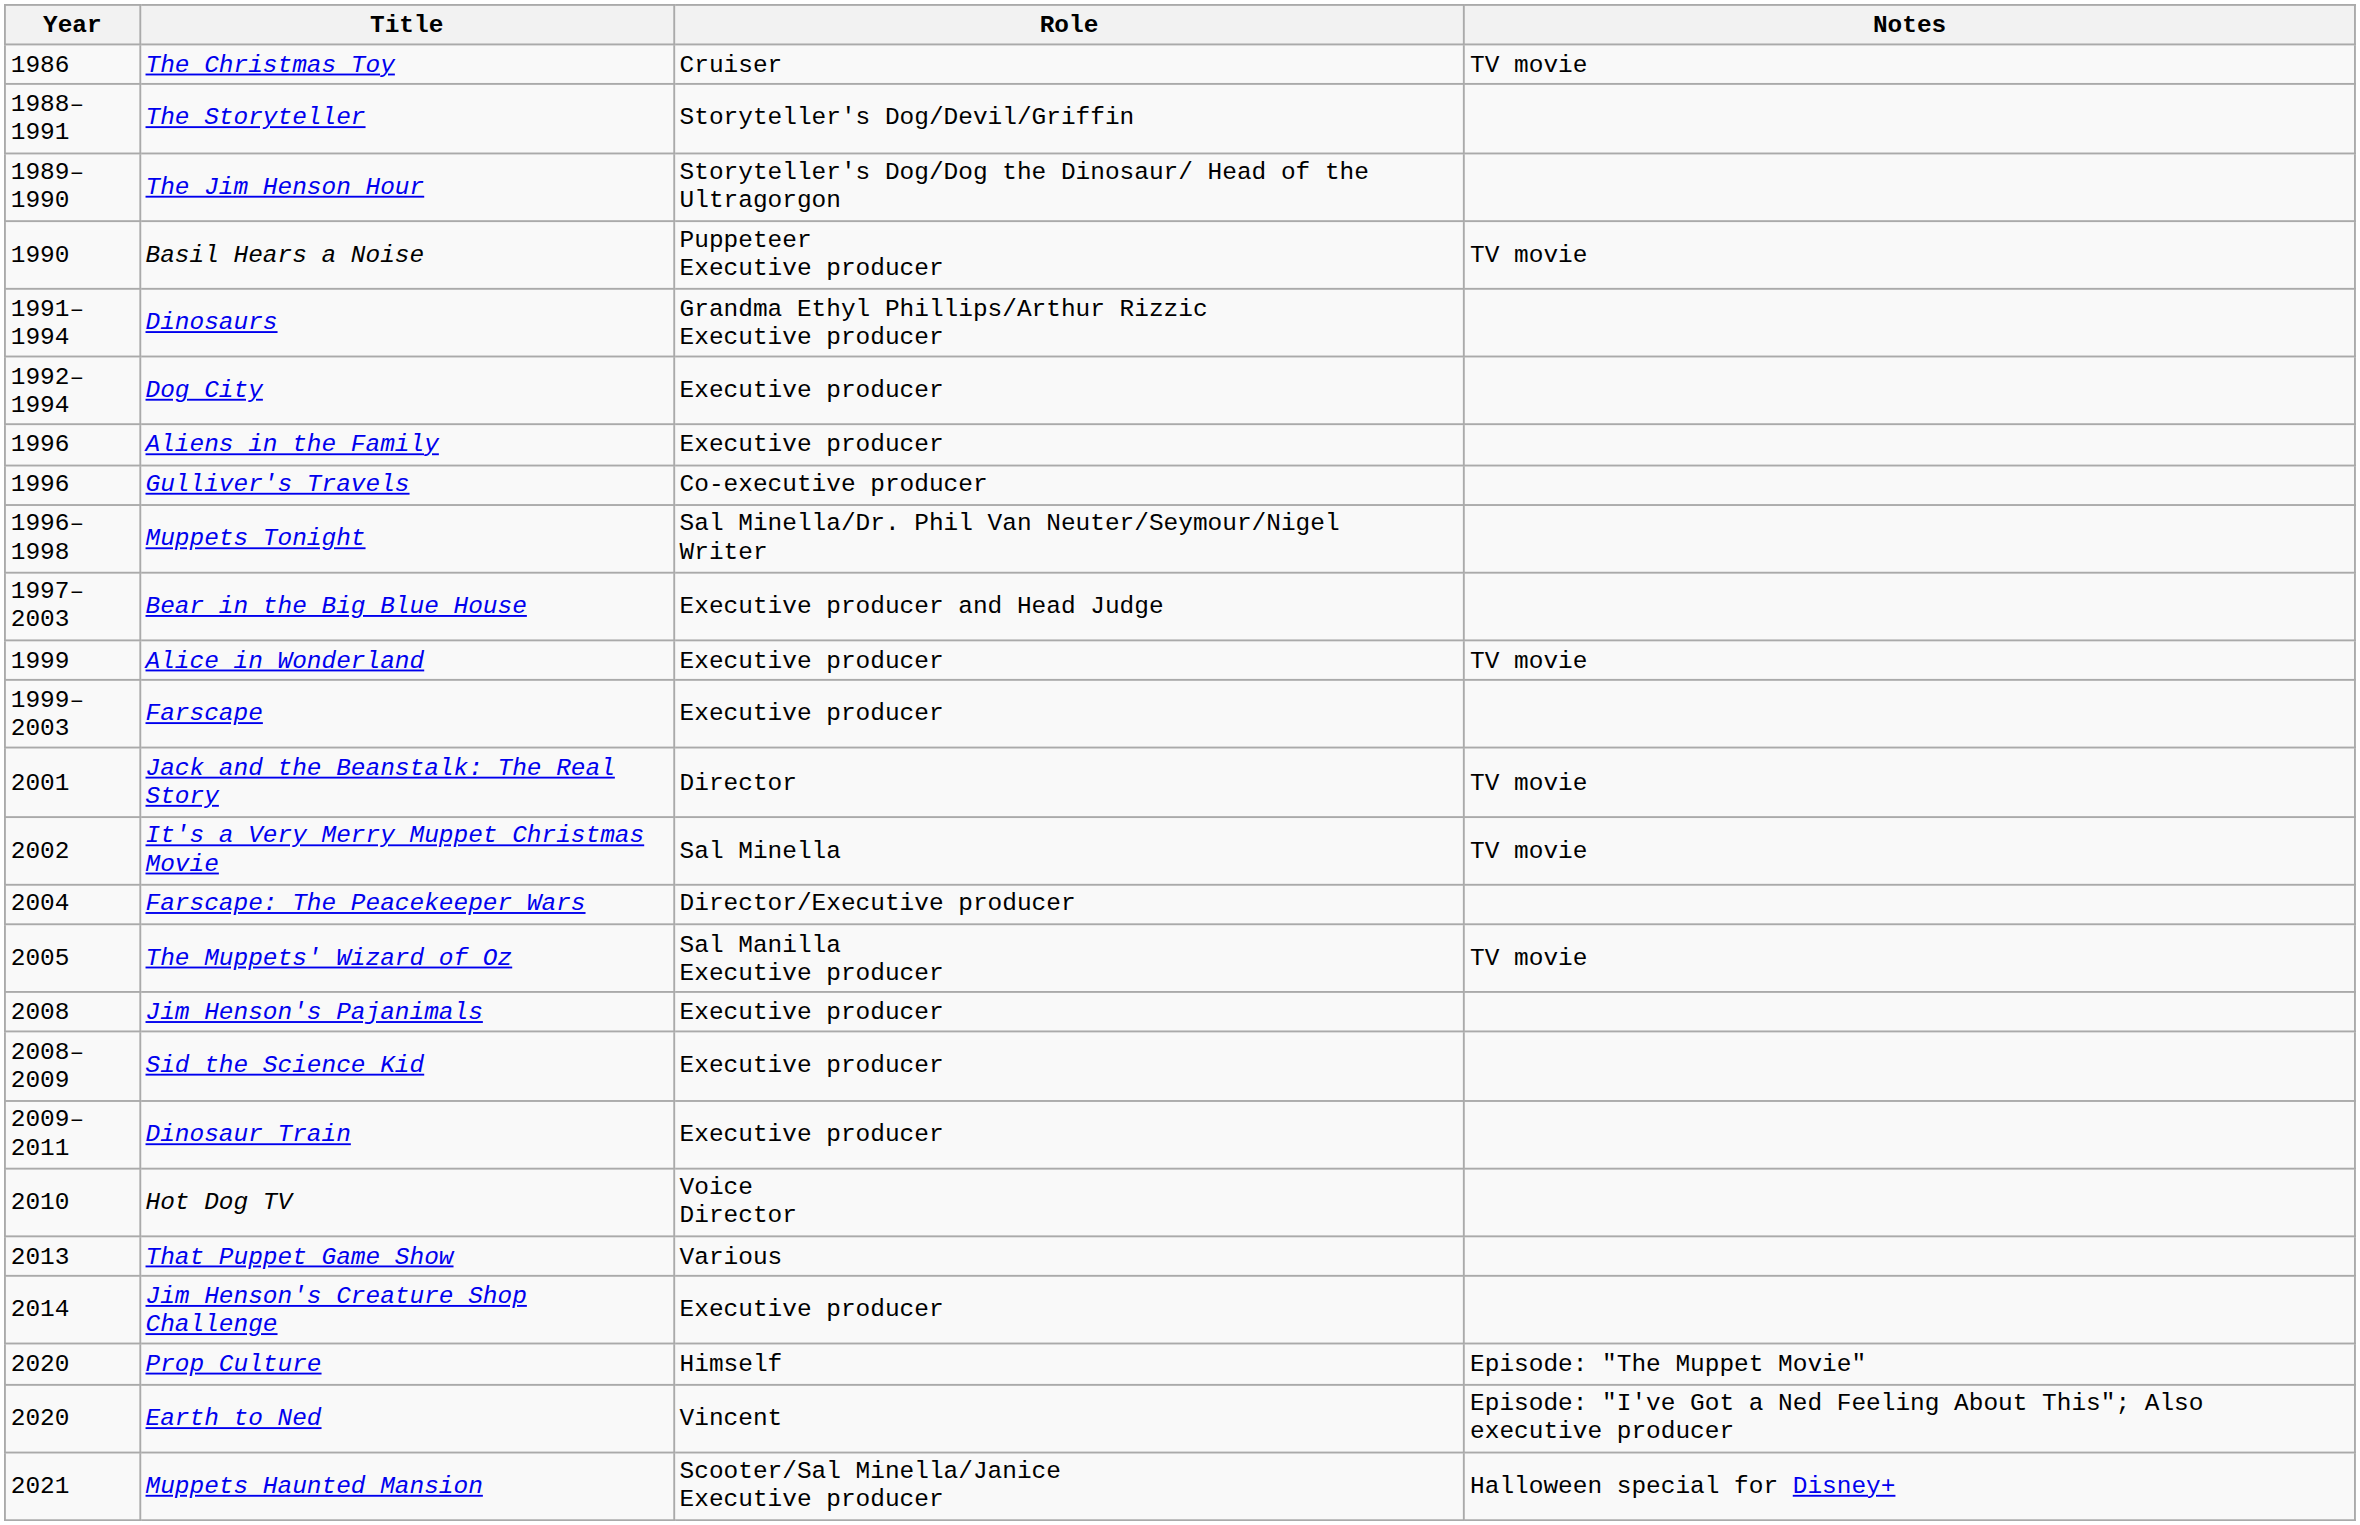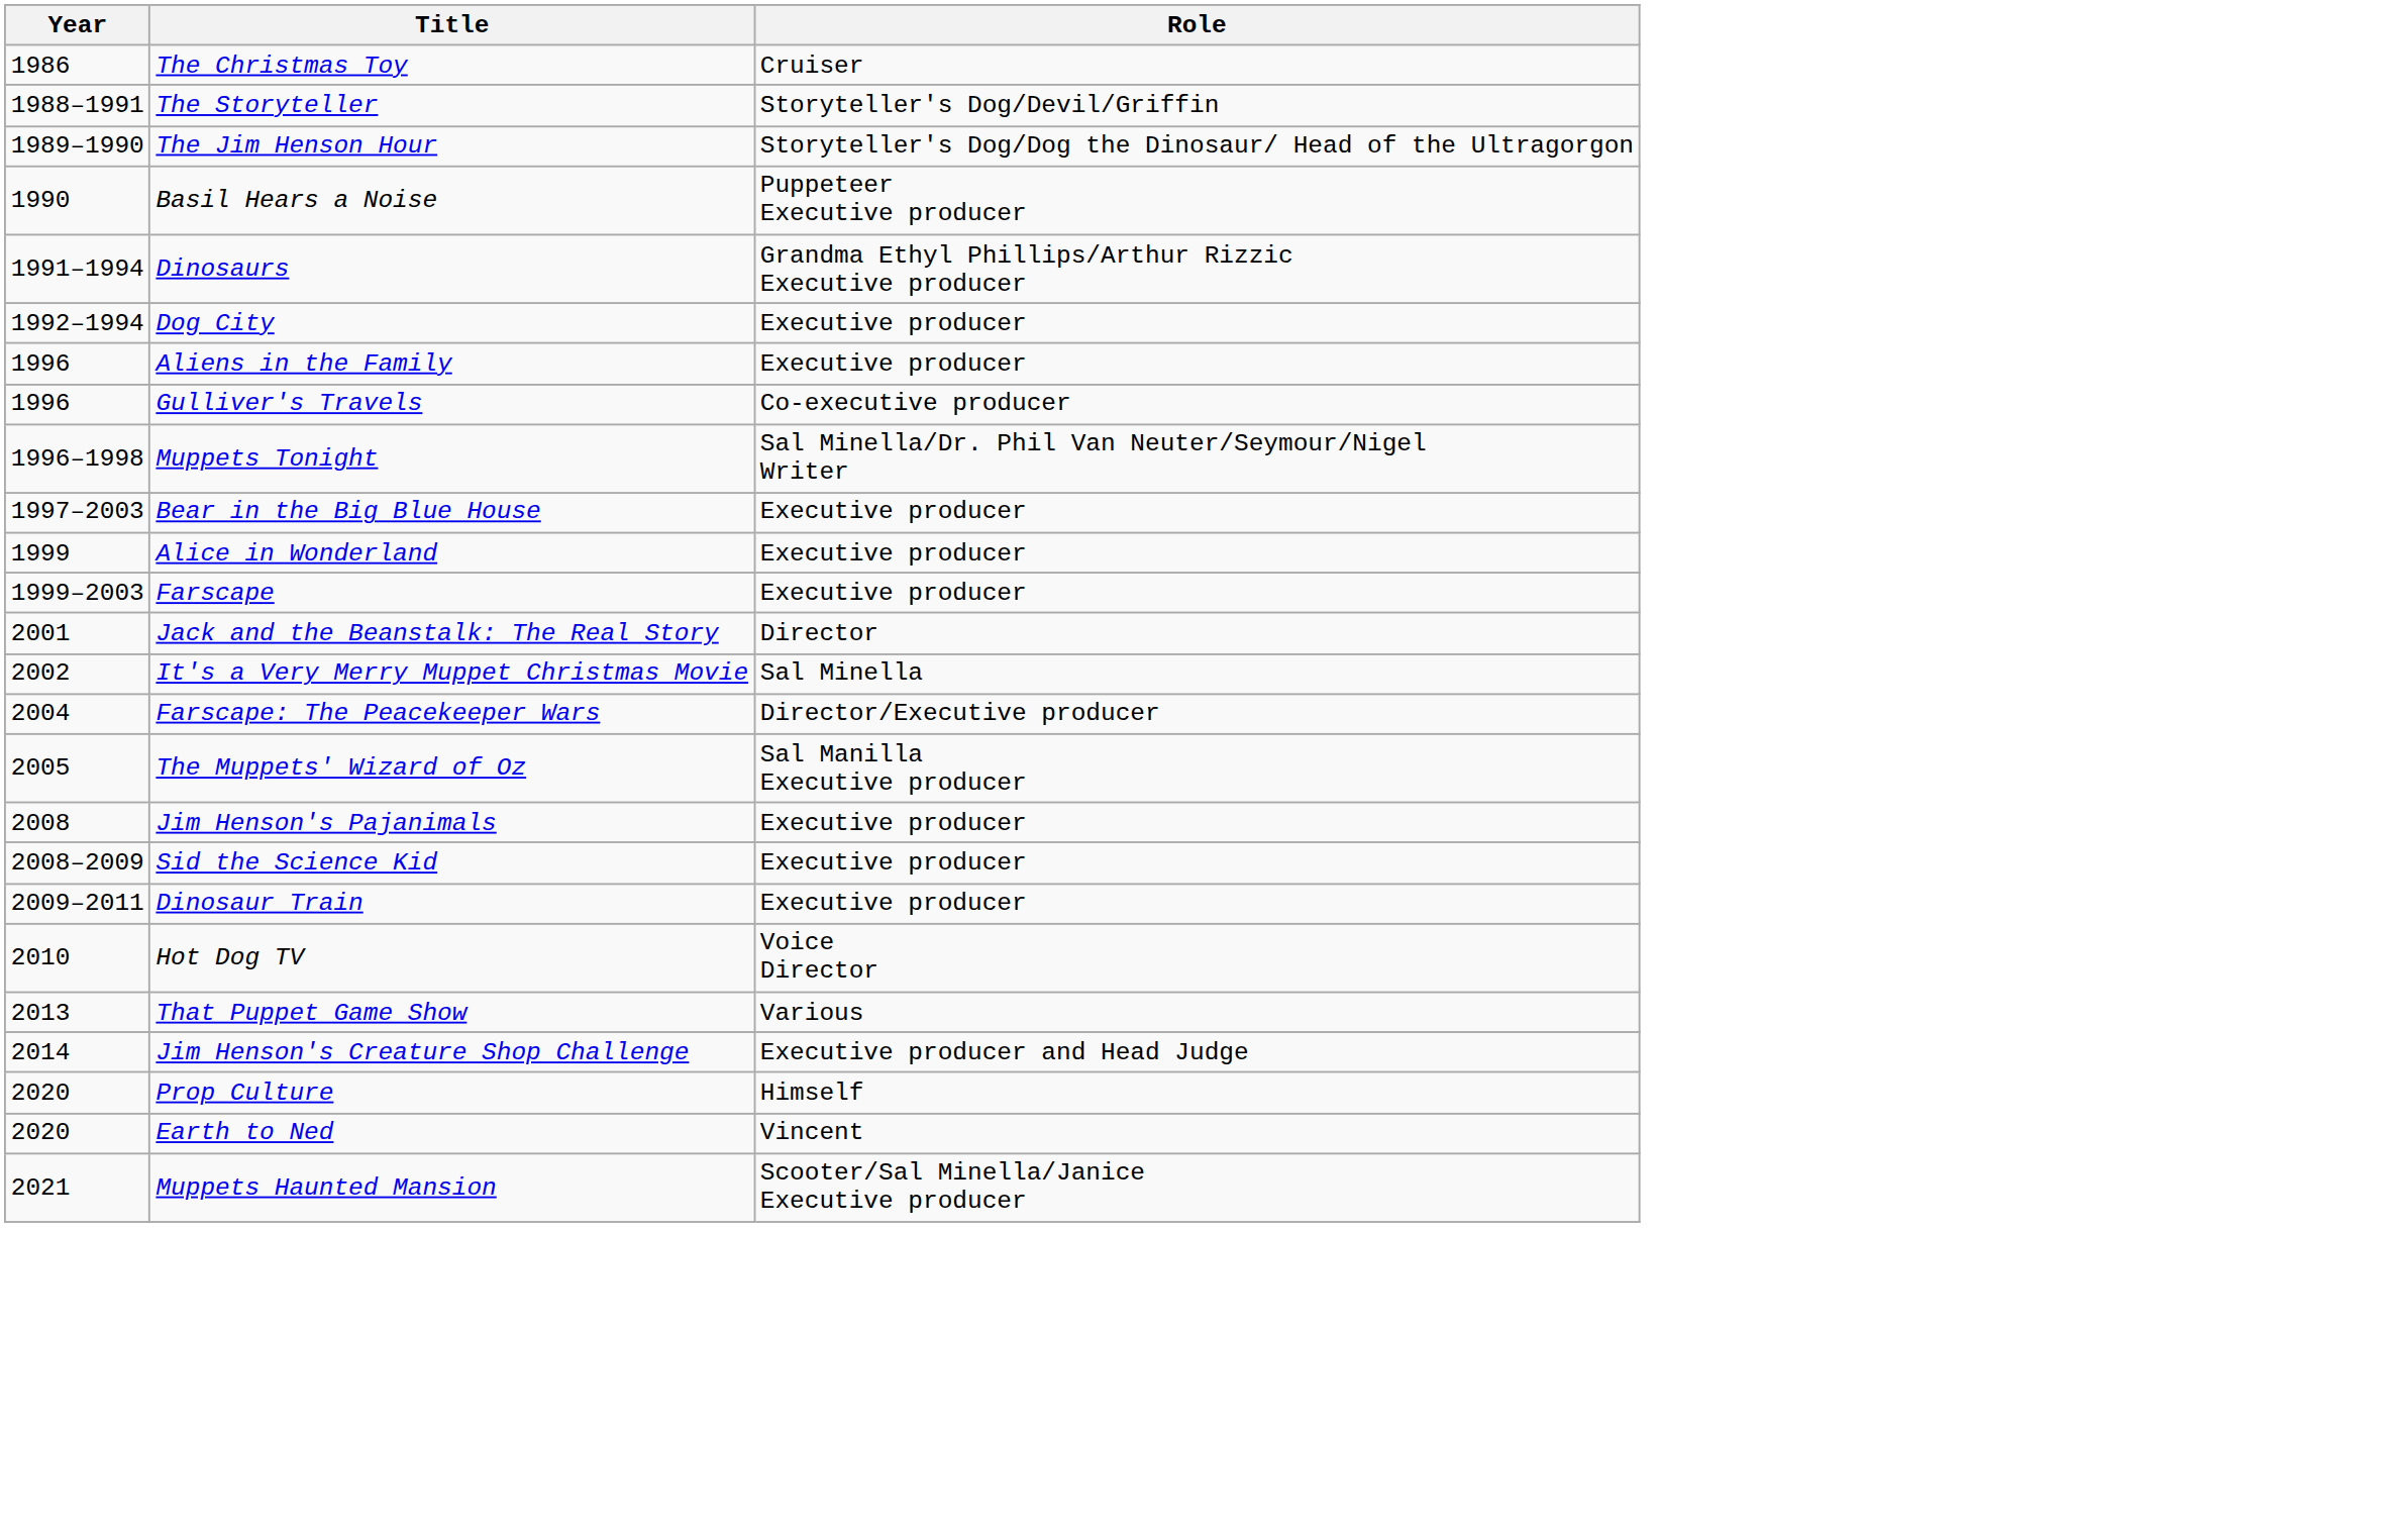 <table class="wikitable">
 <tr>
 <th>Year</th>
 <th>Title</th>
 <th>Role</th>
-<th>Notes</th>
 </tr>
 <tr>
 <td>1986</td>
 <td><em><a href='#'>The Christmas Toy</a></em></td>
 <td>Cruiser</td>
-<td>TV movie</td>
 </tr>
 <tr>
 <td>1988–1991</td>
 <td><em><a href='#'>The Storyteller</a></em></td>
 <td>Storyteller's Dog/Devil/Griffin</td>
-<td></td>
 </tr>
 <tr>
 <td>1989–1990</td>
 <td><em><a href='#'>The Jim Henson Hour</a></em></td>
 <td>Storyteller's Dog/Dog the Dinosaur/ Head of the Ultragorgon</td>
-<td></td>
 </tr>
 <tr>
 <td>1990</td>
 <td><em>Basil Hears a Noise</em></td>
 <td>Puppeteer<br>Executive producer</td>
-<td>TV movie</td>
 </tr>
 <tr>
 <td>1991–1994</td>
 <td><em><a href='#'>Dinosaurs</a></em></td>
 <td>Grandma Ethyl Phillips/Arthur Rizzic<br>Executive producer</td>
-<td></td>
 </tr>
 <tr>
 <td>1992–1994</td>
 <td><em><a href='#'>Dog City</a></em></td>
 <td>Executive producer</td>
-<td></td>
 </tr>
 <tr>
 <td>1996</td>
 <td><em><a href='#'>Aliens in the Family</a></em></td>
 <td>Executive producer</td>
-<td></td>
 </tr>
 <tr>
 <td>1996</td>
 <td><em><a href='#'>Gulliver's Travels</a></em></td>
 <td>Co-executive producer</td>
-<td></td>
 </tr>
 <tr>
 <td>1996–1998</td>
 <td><em><a href='#'>Muppets Tonight</a></em></td>
 <td>Sal Minella/Dr. Phil Van Neuter/Seymour/Nigel<br>Writer</td>
-<td></td>
 </tr>
 <tr>
 <td>1997–2003</td>
 <td><em><a href='#'>Bear in the Big Blue House</a></em></td>
-<td>Executive producer and Head Judge</td>
-<td></td>
+<td>Executive producer</td>
 </tr>
 <tr>
 <td>1999</td>
 <td><em><a href='#'>Alice in Wonderland</a></em></td>
 <td>Executive producer</td>
-<td>TV movie</td>
 </tr>
 <tr>
 <td>1999–2003</td>
 <td><em><a href='#'>Farscape</a></em></td>
 <td>Executive producer</td>
-<td></td>
 </tr>
 <tr>
 <td>2001</td>
 <td><em><a href='#'>Jack and the Beanstalk: The Real Story</a></em></td>
 <td>Director</td>
-<td>TV movie</td>
 </tr>
 <tr>
 <td>2002</td>
 <td><em><a href='#'>It's a Very Merry Muppet Christmas Movie</a></em></td>
 <td>Sal Minella</td>
-<td>TV movie</td>
 </tr>
 <tr>
 <td>2004</td>
 <td><em><a href='#'>Farscape: The Peacekeeper Wars</a></em></td>
 <td>Director/Executive producer</td>
-<td></td>
 </tr>
 <tr>
 <td>2005</td>
 <td><em><a href='#'>The Muppets' Wizard of Oz</a></em></td>
 <td>Sal Manilla<br>Executive producer</td>
-<td>TV movie</td>
 </tr>
 <tr>
 <td>2008</td>
 <td><em><a href='#'>Jim Henson's Pajanimals</a></em></td>
 <td>Executive producer</td>
-<td></td>
 </tr>
 <tr>
 <td>2008–2009</td>
 <td><em><a href='#'>Sid the Science Kid</a></em></td>
 <td>Executive producer</td>
-<td></td>
 </tr>
 <tr>
 <td>2009–2011</td>
 <td><em><a href='#'>Dinosaur Train</a></em></td>
 <td>Executive producer</td>
-<td></td>
 </tr>
 <tr>
 <td>2010</td>
 <td><em>Hot Dog TV</em></td>
 <td>Voice<br>Director</td>
-<td></td>
 </tr>
 <tr>
 <td>2013</td>
 <td><em><a href='#'>That Puppet Game Show</a></em></td>
 <td>Various</td>
-<td></td>
 </tr>
 <tr>
 <td>2014</td>
 <td><em><a href='#'>Jim Henson's Creature Shop Challenge</a></em></td>
-<td>Executive producer</td>
-<td></td>
+<td>Executive producer and Head Judge</td>
 </tr>
 <tr>
 <td>2020</td>
 <td><em><a href='#'>Prop Culture</a></em></td>
 <td>Himself</td>
-<td>Episode: "The Muppet Movie"</td>
 </tr>
 <tr>
 <td>2020</td>
 <td><em><a href='#'>Earth to Ned</a></em></td>
 <td>Vincent</td>
-<td>Episode: "I've Got a Ned Feeling About This"; Also executive producer</td>
 </tr>
 <tr>
 <td>2021</td>
 <td><em><a href='#'>Muppets Haunted Mansion</a></em></td>
 <td>Scooter/Sal Minella/Janice<br>Executive producer</td>
-<td>Halloween special for <a href='#'>Disney+</a></td>
 </tr>
 </table>
